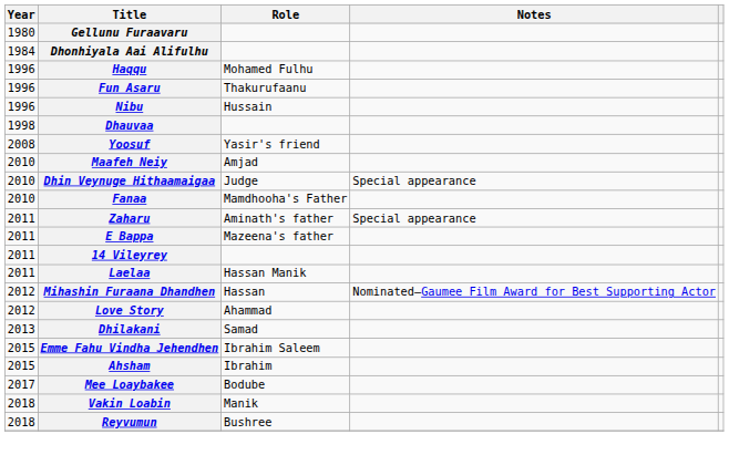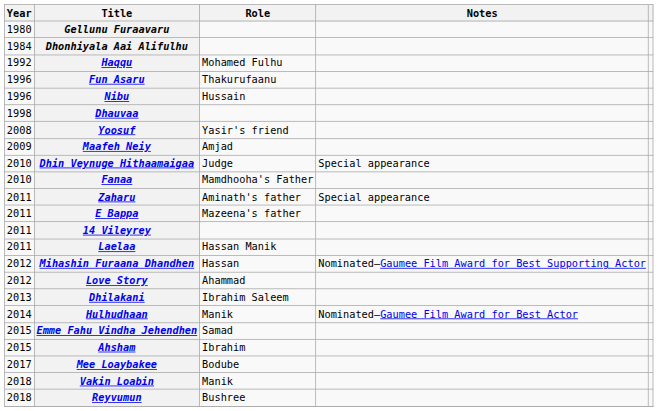 <table class="wikitable sortable plainrowheaders">
 <tr style="background:#ccc; text-align:center;">
 <th scope="col">Year</th>
 <th scope="col">Title</th>
 <th scope="col">Role</th>
 <th scope="col">Notes</th>
 <th scope="col" class="unsortable"></th>
 </tr>
 <tr>
 <td>1980</td>
 <th scope="row"><em>Gellunu Furaavaru</em></th>
 <td></td>
 <td></td>
 <td style="text-align: center;"></td>
 </tr>
 <tr>
 <td>1984</td>
 <th scope="row"><em>Dhonhiyala Aai Alifulhu</em></th>
 <td></td>
 <td></td>
 <td></td>
 </tr>
 <tr>
-<td>1996</td>
+<td>1992</td>
 <th scope="row"><em><a href='#'>Haqqu</a></em></th>
 <td>Mohamed Fulhu</td>
 <td></td>
 <td style="text-align: center;"></td>
 </tr>
 <tr>
 <td>1996</td>
 <th scope="row"><em><a href='#'>Fun Asaru</a></em></th>
 <td>Thakurufaanu</td>
 <td></td>
 <td style="text-align: center;"></td>
 </tr>
 <tr>
 <td>1996</td>
 <th scope="row"><em><a href='#'>Nibu</a></em></th>
 <td>Hussain</td>
 <td></td>
 <td style="text-align: center;"></td>
 </tr>
 <tr>
 <td>1998</td>
 <th scope="row"><em><a href='#'>Dhauvaa</a></em></th>
 <td></td>
 <td></td>
 <td style="text-align: center;"></td>
 </tr>
 <tr>
 <td>2008</td>
 <th scope="row"><em><a href='#'>Yoosuf</a></em></th>
 <td>Yasir's friend</td>
 <td></td>
 <td style="text-align: center;"></td>
 </tr>
 <tr>
-<td>2010</td>
+<td>2009</td>
 <th scope="row"><em><a href='#'>Maafeh Neiy</a></em></th>
 <td>Amjad</td>
 <td></td>
 <td style="text-align: center;"></td>
 </tr>
 <tr>
 <td>2010</td>
 <th scope="row"><em><a href='#'>Dhin Veynuge Hithaamaigaa</a></em></th>
 <td>Judge</td>
 <td>Special appearance</td>
 <td style="text-align: center;"></td>
 </tr>
 <tr>
 <td>2010</td>
 <th scope="row"><em><a href='#'>Fanaa</a></em></th>
 <td>Mamdhooha's Father</td>
 <td></td>
 <td style="text-align: center;"></td>
 </tr>
 <tr>
 <td>2011</td>
 <th scope="row"><em><a href='#'>Zaharu</a></em></th>
 <td>Aminath's father</td>
 <td>Special appearance</td>
 <td style="text-align: center;"></td>
 </tr>
 <tr>
 <td>2011</td>
 <th scope="row"><em><a href='#'>E Bappa</a></em></th>
 <td>Mazeena's father</td>
 <td></td>
 <td style="text-align: center;"></td>
 </tr>
 <tr>
 <td>2011</td>
 <th scope="row"><em><a href='#'>14 Vileyrey</a></em></th>
 <td></td>
 <td></td>
 <td style="text-align: center;"></td>
 </tr>
 <tr>
 <td>2011</td>
 <th scope="row"><em><a href='#'>Laelaa</a></em></th>
 <td>Hassan Manik</td>
 <td></td>
 <td style="text-align: center;"></td>
 </tr>
 <tr>
 <td>2012</td>
 <th scope="row"><em><a href='#'>Mihashin Furaana Dhandhen</a></em></th>
 <td>Hassan</td>
 <td>Nominated—<a href='#'>Gaumee Film Award for Best Supporting Actor</a></td>
 <td style="text-align: center;"></td>
 </tr>
 <tr>
 <td>2012</td>
 <th scope="row"><em><a href='#'>Love Story</a></em></th>
 <td>Ahammad</td>
 <td></td>
 <td style="text-align: center;"></td>
 </tr>
 <tr>
 <td>2013</td>
 <th scope="row"><em><a href='#'>Dhilakani</a></em></th>
-<td>Samad</td>
+<td>Ibrahim Saleem</td>
 <td></td>
+<td style="text-align: center;"></td>
+</tr>
+<tr>
+<td>2014</td>
+<th scope="row"><em><a href='#'>Hulhudhaan</a></em></th>
+<td>Manik</td>
+<td>Nominated—<a href='#'>Gaumee Film Award for Best Actor</a></td>
 <td style="text-align: center;"></td>
 </tr>
 <tr>
 <td>2015</td>
 <th scope="row"><em><a href='#'>Emme Fahu Vindha Jehendhen</a></em></th>
-<td>Ibrahim Saleem</td>
+<td>Samad</td>
 <td></td>
 <td style="text-align: center;"></td>
 </tr>
 <tr>
 <td>2015</td>
 <th scope="row"><em><a href='#'>Ahsham</a></em></th>
 <td>Ibrahim</td>
 <td></td>
 <td style="text-align: center;"></td>
 </tr>
 <tr>
 <td>2017</td>
 <th scope="row"><em><a href='#'>Mee Loaybakee</a></em></th>
 <td>Bodube</td>
 <td></td>
 <td style="text-align: center;"></td>
 </tr>
 <tr>
 <td>2018</td>
 <th scope="row"><em><a href='#'>Vakin Loabin</a></em></th>
 <td>Manik</td>
 <td></td>
 <td style="text-align: center;"></td>
 </tr>
 <tr>
 <td>2018</td>
 <th scope="row"><em><a href='#'>Reyvumun</a></em></th>
 <td>Bushree</td>
 <td></td>
 <td style="text-align: center;"></td>
 </tr>
 <tr>
 </tr>
 </table>
